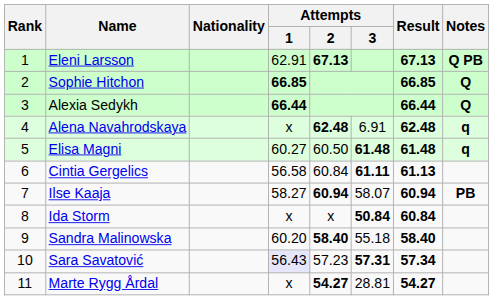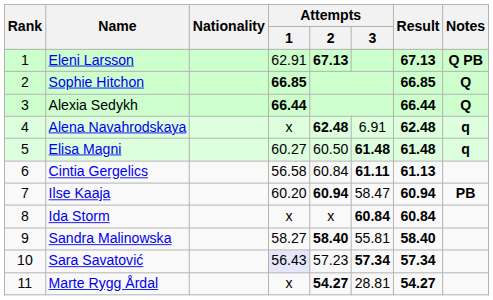 <table class="wikitable sortable" style="text-align:center">
 <tr>
 <th rowspan=2>Rank</th>
 <th rowspan=2>Name</th>
 <th rowspan=2>Nationality</th>
 <th colspan=3>Attempts</th>
 <th rowspan=2>Result</th>
 <th rowspan=2>Notes</th>
 </tr>
 <tr>
 <th>1</th>
 <th>2</th>
 <th>3</th>
 </tr>
 <tr bgcolor=ccffcc>
 <td>1</td>
 <td align=left><a href='#'>Eleni Larsson</a></td>
 <td align=left></td>
 <td>62.91</td>
 <td><strong>67.13</strong></td>
 <td></td>
 <td><strong>67.13</strong></td>
 <td><strong>Q PB</strong></td>
 </tr>
 <tr bgcolor=ccffcc>
 <td>2</td>
 <td align=left><a href='#'>Sophie Hitchon</a></td>
 <td align=left></td>
 <td><strong>66.85</strong></td>
 <td colspan=2></td>
 <td><strong>66.85</strong></td>
 <td><strong>Q</strong></td>
 </tr>
 <tr bgcolor=ccffcc>
 <td>3</td>
 <td align=left>Alexia Sedykh</td>
 <td align=left></td>
 <td><strong>66.44</strong></td>
 <td colspan=2></td>
 <td><strong>66.44</strong></td>
 <td><strong>Q</strong></td>
 </tr>
 <tr bgcolor=ddffdd>
 <td>4</td>
 <td align=left><a href='#'>Alena Navahrodskaya</a></td>
 <td align=left></td>
 <td>x</td>
 <td><strong>62.48</strong></td>
 <td>6.91</td>
 <td><strong>62.48</strong></td>
 <td><strong>q</strong></td>
 </tr>
 <tr bgcolor=ddffdd>
 <td>5</td>
 <td align=left><a href='#'>Elisa Magni</a></td>
 <td align=left></td>
 <td>60.27</td>
 <td>60.50</td>
 <td><strong>61.48</strong></td>
 <td><strong>61.48</strong></td>
 <td><strong>q</strong></td>
 </tr>
 <tr>
 <td>6</td>
 <td align=left><a href='#'>Cintia Gergelics</a></td>
 <td align=left></td>
 <td>56.58</td>
 <td>60.84</td>
 <td><strong>61.11</strong></td>
 <td><strong>61.13</strong></td>
 <td></td>
 </tr>
 <tr>
 <td>7</td>
 <td align=left><a href='#'>Ilse Kaaja</a></td>
 <td align=left></td>
-<td>58.27</td>
+<td>60.20</td>
 <td><strong>60.94</strong></td>
-<td>58.07</td>
+<td>58.47</td>
 <td><strong>60.94</strong></td>
 <td><strong>PB</strong></td>
 </tr>
 <tr>
 <td>8</td>
 <td align=left><a href='#'>Ida Storm</a></td>
 <td align=left></td>
 <td>x</td>
 <td>x</td>
-<td><strong>50.84</strong></td>
+<td><strong>60.84</strong></td>
 <td><strong>60.84</strong></td>
 <td></td>
 </tr>
 <tr>
 <td>9</td>
 <td align=left><a href='#'>Sandra Malinowska</a></td>
 <td align=left></td>
-<td>60.20</td>
+<td>58.27</td>
 <td><strong>58.40</strong></td>
-<td>55.18</td>
+<td>55.81</td>
 <td><strong>58.40</strong></td>
 <td></td>
 </tr>
 <tr>
 <td>10</td>
 <td align=left><a href='#'>Sara Savatović</a></td>
 <td align=left></td>
 <td style="background: lavender;">56.43</td>
 <td>57.23</td>
-<td><strong>57.31</strong></td>
+<td><strong>57.34</strong></td>
 <td><strong>57.34</strong></td>
 <td></td>
 </tr>
 <tr>
 <td>11</td>
 <td align=left><a href='#'>Marte Rygg Årdal</a></td>
 <td align=left></td>
 <td>x</td>
 <td><strong>54.27</strong></td>
 <td>28.81</td>
 <td><strong>54.27</strong></td>
 <td></td>
 </tr>
 </table>
